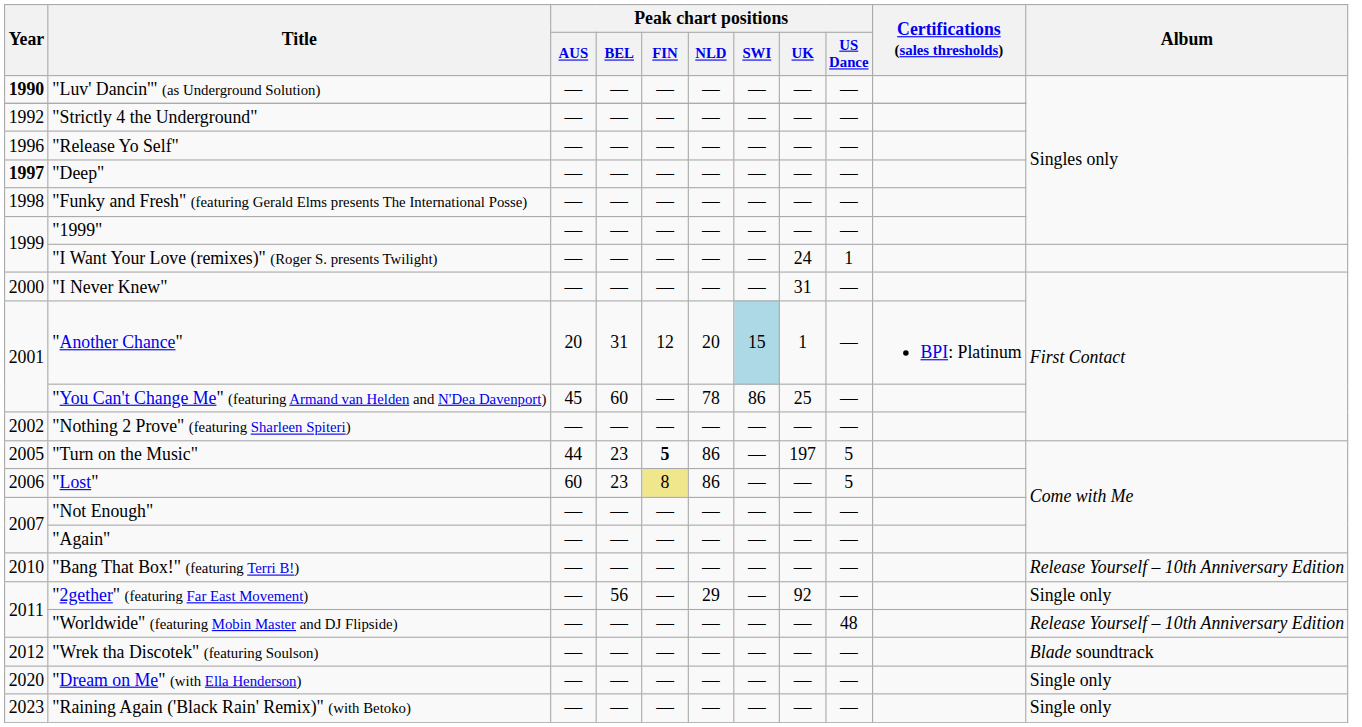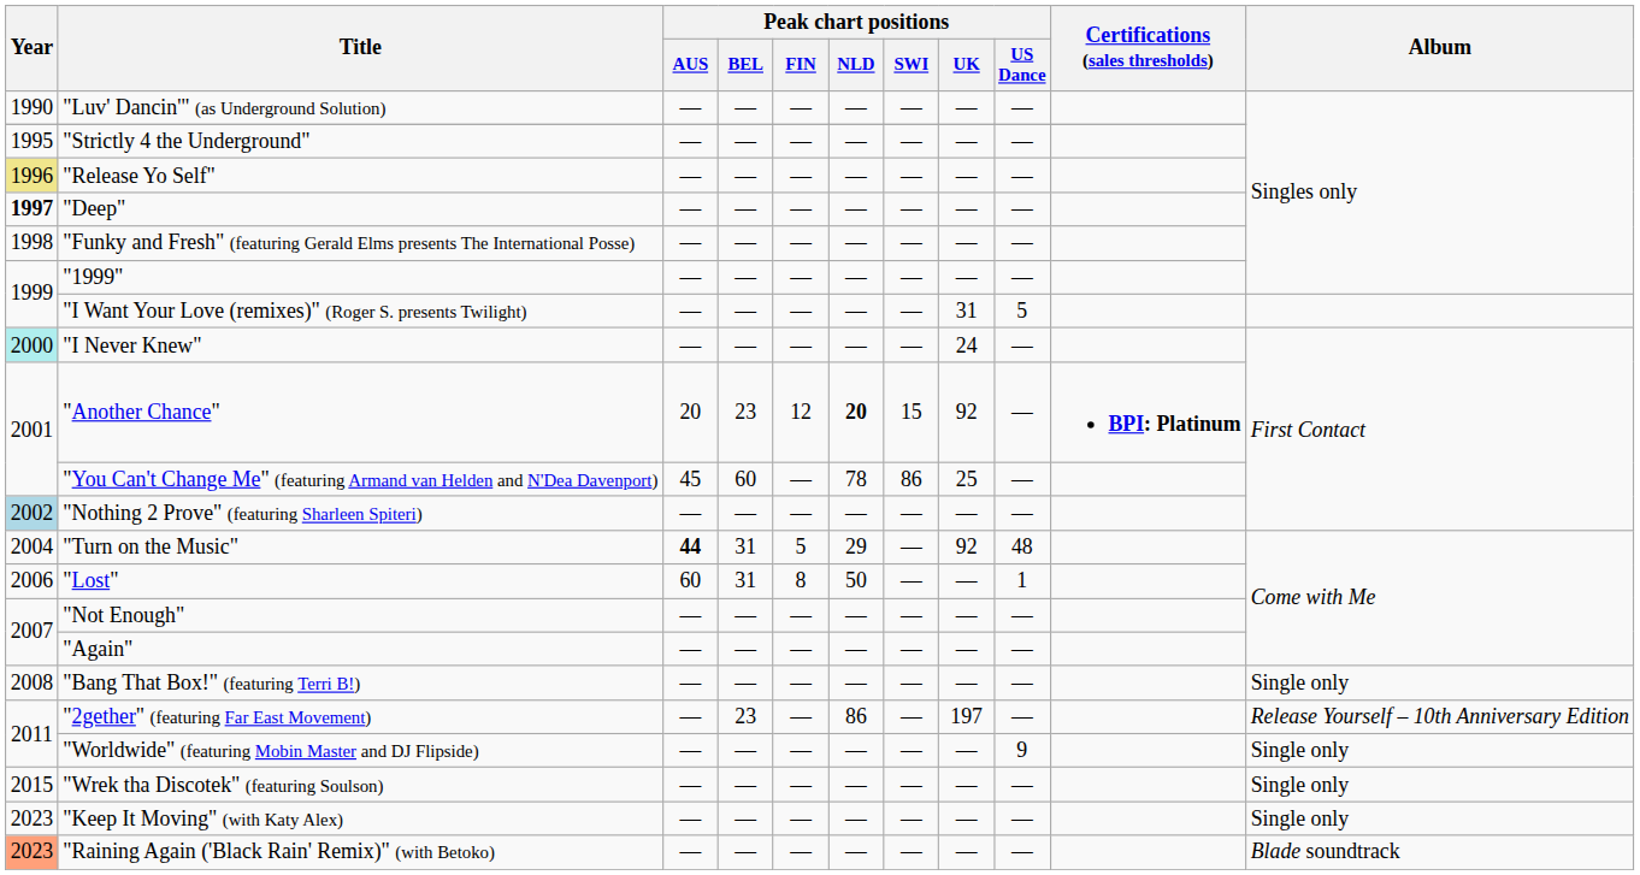 <table class="wikitable" style="text-align:center;">
 <tr>
 <th rowspan="2">Year</th>
 <th rowspan="2">Title</th>
 <th colspan="7">Peak chart positions</th>
 <th rowspan="2"><a href='#'>Certifications</a><br><small>(<a href='#'>sales thresholds</a>)</small></th>
 <th rowspan="2">Album</th>
 </tr>
 <tr style="font-size:smaller;">
 <th width="35"><a href='#'>AUS</a><br></th>
 <th width="35"><a href='#'>BEL</a><br></th>
 <th width="35"><a href='#'>FIN</a><br></th>
 <th width="35"><a href='#'>NLD</a><br></th>
 <th width="35"><a href='#'>SWI</a><br></th>
 <th width="35"><a href='#'>UK</a><br></th>
 <th width="35"><a href='#'>US<br>Dance</a><br></th>
 </tr>
 <tr>
-<td><strong>1990</strong></td>
+<td>1990</td>
 <td align="left">"Luv' Dancin'" <small>(as Underground Solution)</small></td>
 <td>—</td>
 <td>—</td>
 <td>—</td>
 <td>—</td>
 <td>—</td>
 <td>—</td>
 <td>—</td>
 <td></td>
 <td align="left" rowspan="7">Singles only</td>
 </tr>
 <tr>
 </tr>
 <tr>
-<td>1992</td>
+<td>1995</td>
 <td align="left">"Strictly 4 the Underground"</td>
 <td>—</td>
 <td>—</td>
 <td>—</td>
 <td>—</td>
 <td>—</td>
 <td>—</td>
 <td>—</td>
 <td></td>
 </tr>
 <tr>
-<td>1996</td>
+<td style="background: khaki;">1996</td>
 <td align="left">"Release Yo Self"</td>
 <td>—</td>
 <td>—</td>
 <td>—</td>
 <td>—</td>
 <td>—</td>
 <td>—</td>
 <td>—</td>
 <td></td>
 </tr>
 <tr>
 <td><strong>1997</strong></td>
 <td align="left">"Deep"</td>
 <td>—</td>
 <td>—</td>
 <td>—</td>
 <td>—</td>
 <td>—</td>
 <td>—</td>
 <td>—</td>
 <td></td>
 </tr>
 <tr>
 <td>1998</td>
 <td align="left">"Funky and Fresh" <small>(featuring Gerald Elms presents The International Posse)</small></td>
 <td>—</td>
 <td>—</td>
 <td>—</td>
 <td>—</td>
 <td>—</td>
 <td>—</td>
 <td>—</td>
 <td></td>
 </tr>
 <tr>
 <td rowspan=2>1999</td>
 <td align="left">"1999"</td>
 <td>—</td>
 <td>—</td>
 <td>—</td>
 <td>—</td>
 <td>—</td>
 <td>—</td>
 <td>—</td>
 <td></td>
 </tr>
 <tr>
 <td align="left">"I Want Your Love (remixes)" <small>(Roger S. presents Twilight)</small></td>
 <td>—</td>
 <td>—</td>
 <td>—</td>
 <td>—</td>
 <td>—</td>
-<td>24</td>
-<td>1</td>
+<td>31</td>
+<td>5</td>
 <td></td>
 </tr>
 <tr>
-<td>2000</td>
+<td style="background: paleturquoise;">2000</td>
 <td align="left">"I Never Knew"</td>
 <td>—</td>
 <td>—</td>
 <td>—</td>
 <td>—</td>
 <td>—</td>
-<td>31</td>
+<td>24</td>
 <td>—</td>
 <td></td>
 <td align="left" rowspan="4"><em>First Contact</em></td>
 </tr>
 <tr>
 <td rowspan=2>2001</td>
 <td align="left">"<a href='#'>Another Chance</a>"</td>
 <td>20</td>
-<td>31</td>
+<td>23</td>
 <td>12</td>
-<td>20</td>
-<td style="background: lightblue;">15</td>
-<td>1</td>
+<td><strong>20</strong></td>
+<td>15</td>
+<td>92</td>
 <td>—</td>
-<td><br><ul><li><a href='#'>BPI</a>: Platinum</li></ul></td>
+<td><strong><br><ul><li><a href='#'>BPI</a>: Platinum</li></ul></strong></td>
 </tr>
 <tr>
 <td align="left">"<a href='#'>You Can't Change Me</a>" <small>(featuring <a href='#'>Armand van Helden</a> and <a href='#'>N'Dea Davenport</a>)</small></td>
 <td>45</td>
 <td>60</td>
 <td>—</td>
 <td>78</td>
 <td>86</td>
 <td>25</td>
 <td>—</td>
 <td></td>
 </tr>
 <tr>
-<td>2002</td>
+<td style="background: lightblue;">2002</td>
 <td align="left">"Nothing 2 Prove" <small>(featuring <a href='#'>Sharleen Spiteri</a>)</small></td>
 <td>—</td>
 <td>—</td>
 <td>—</td>
 <td>—</td>
 <td>—</td>
 <td>—</td>
 <td>—</td>
 <td></td>
 </tr>
 <tr>
-<td>2005</td>
+<td>2004</td>
 <td align="left">"Turn on the Music"</td>
-<td>44</td>
-<td>23</td>
-<td><strong>5</strong></td>
-<td>86</td>
+<td><strong>44</strong></td>
+<td>31</td>
+<td>5</td>
+<td>29</td>
 <td>—</td>
-<td>197</td>
-<td>5</td>
+<td>92</td>
+<td>48</td>
 <td></td>
 <td align="left" rowspan="4"><em>Come with Me</em></td>
 </tr>
 <tr>
 <td>2006</td>
 <td align="left">"<a href='#'>Lost</a>"</td>
 <td>60</td>
-<td>23</td>
-<td style="background: khaki;">8</td>
-<td>86</td>
+<td>31</td>
+<td>8</td>
+<td>50</td>
 <td>—</td>
 <td>—</td>
-<td>5</td>
+<td>1</td>
 <td></td>
 </tr>
 <tr>
 <td rowspan=2>2007</td>
 <td align="left">"Not Enough"</td>
 <td>—</td>
 <td>—</td>
 <td>—</td>
 <td>—</td>
 <td>—</td>
 <td>—</td>
 <td>—</td>
 <td></td>
 </tr>
 <tr>
 <td align="left">"Again"</td>
 <td>—</td>
 <td>—</td>
 <td>—</td>
 <td>—</td>
 <td>—</td>
 <td>—</td>
 <td>—</td>
 <td></td>
 </tr>
 <tr>
-<td>2010</td>
+<td>2008</td>
 <td align="left">"Bang That Box!" <small>(featuring <a href='#'>Terri B!</a>)</small></td>
 <td>—</td>
 <td>—</td>
 <td>—</td>
 <td>—</td>
 <td>—</td>
 <td>—</td>
 <td>—</td>
 <td></td>
-<td align="left"><em>Release Yourself – 10th Anniversary Edition</em></td>
+<td align="left">Single only</td>
 </tr>
 <tr>
 <td rowspan="2">2011</td>
 <td align="left">"<a href='#'>2gether</a>" <small>(featuring <a href='#'>Far East Movement</a>)</small></td>
 <td>—</td>
-<td>56</td>
+<td>23</td>
 <td>—</td>
-<td>29</td>
+<td>86</td>
 <td>—</td>
-<td>92</td>
+<td>197</td>
 <td>—</td>
 <td></td>
-<td align="left">Single only</td>
+<td align="left"><em>Release Yourself – 10th Anniversary Edition</em></td>
 </tr>
 <tr>
 <td align="left">"Worldwide" <small>(featuring <a href='#'>Mobin Master</a> and DJ Flipside)</small></td>
 <td>—</td>
 <td>—</td>
 <td>—</td>
 <td>—</td>
 <td>—</td>
 <td>—</td>
-<td>48</td>
+<td>9</td>
 <td></td>
-<td align="left"><em>Release Yourself – 10th Anniversary Edition</em></td>
+<td align="left">Single only</td>
 </tr>
 <tr>
-<td>2012</td>
+<td>2015</td>
 <td align="left">"Wrek tha Discotek" <small>(featuring Soulson)</small></td>
-<td>—</td>
-<td>—</td>
-<td>—</td>
-<td>—</td>
-<td>—</td>
-<td>—</td>
-<td>—</td>
-<td></td>
-<td align="left"><em>Blade</em> soundtrack</td>
-</tr>
-<tr>
-<td>2020</td>
-<td align="left">"<a href='#'>Dream on Me</a>" <small>(with <a href='#'>Ella Henderson</a>)</small></td>
 <td>—</td>
 <td>—</td>
 <td>—</td>
 <td>—</td>
 <td>—</td>
 <td>—</td>
 <td>—</td>
 <td></td>
 <td align="left">Single only</td>
 </tr>
 <tr>
 <td>2023</td>
-<td align="left">"Raining Again ('Black Rain' Remix)" <small>(with Betoko)</small></td>
+<td align="left">"Keep It Moving" <small>(with Katy Alex)</small></td>
 <td>—</td>
 <td>—</td>
 <td>—</td>
 <td>—</td>
 <td>—</td>
 <td>—</td>
 <td>—</td>
 <td></td>
 <td align="left">Single only</td>
 </tr>
+<tr>
+<td style="background: lightsalmon;">2023</td>
+<td align="left">"Raining Again ('Black Rain' Remix)" <small>(with Betoko)</small></td>
+<td>—</td>
+<td>—</td>
+<td>—</td>
+<td>—</td>
+<td>—</td>
+<td>—</td>
+<td>—</td>
+<td></td>
+<td align="left"><em>Blade</em> soundtrack</td>
+</tr>
 </table>
